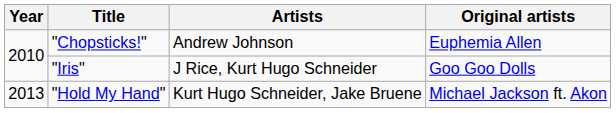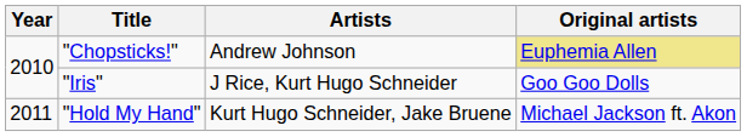 <table class="wikitable">
 <tr>
 <th>Year</th>
 <th>Title</th>
 <th>Artists</th>
 <th>Original artists</th>
 </tr>
 <tr>
 <td rowspan="2">2010</td>
 <td>"<a href='#'>Chopsticks!</a>"</td>
 <td>Andrew Johnson</td>
-<td><a href='#'>Euphemia Allen</a></td>
+<td style="background: khaki;"><a href='#'>Euphemia Allen</a></td>
 </tr>
 <tr>
 <td>"<a href='#'>Iris</a>"</td>
 <td>J Rice, Kurt Hugo Schneider</td>
 <td><a href='#'>Goo Goo Dolls</a></td>
 </tr>
 <tr>
-<td>2013</td>
+<td>2011</td>
 <td>"<a href='#'>Hold My Hand</a>"</td>
 <td>Kurt Hugo Schneider, Jake Bruene</td>
 <td><a href='#'>Michael Jackson</a> ft. <a href='#'>Akon</a></td>
 </tr>
 </table>
